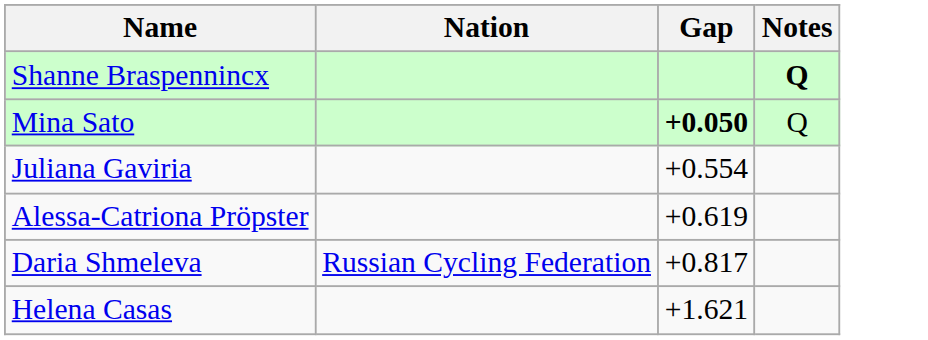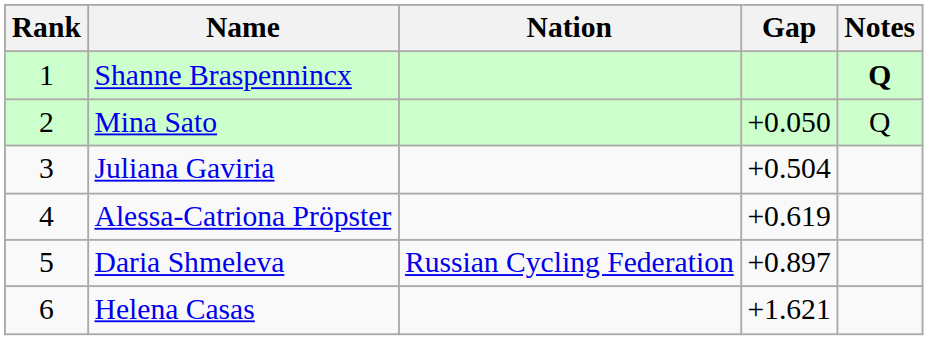 <table class="wikitable sortable" style="text-align:center">
 <tr>
+<th>Rank</th>
 <th>Name</th>
 <th>Nation</th>
 <th>Gap</th>
 <th>Notes</th>
 </tr>
 <tr bgcolor=ccffcc>
+<td>1</td>
 <td align=left><a href='#'>Shanne Braspennincx</a></td>
 <td align=left></td>
 <td></td>
 <td><strong>Q</strong></td>
 </tr>
 <tr bgcolor=ccffcc>
+<td>2</td>
 <td align=left><a href='#'>Mina Sato</a></td>
 <td align=left></td>
-<td><strong>+0.050</strong></td>
+<td>+0.050</td>
 <td>Q</td>
 </tr>
 <tr>
+<td>3</td>
 <td align=left><a href='#'>Juliana Gaviria</a></td>
 <td align=left></td>
-<td>+0.554</td>
+<td>+0.504</td>
 <td></td>
 </tr>
 <tr>
+<td>4</td>
 <td align=left><a href='#'>Alessa-Catriona Pröpster</a></td>
 <td align=left></td>
 <td>+0.619</td>
 <td></td>
 </tr>
 <tr>
+<td>5</td>
 <td align=left><a href='#'>Daria Shmeleva</a></td>
 <td align=left><a href='#'>Russian Cycling Federation</a></td>
-<td>+0.817</td>
+<td>+0.897</td>
 <td></td>
 </tr>
 <tr>
+<td>6</td>
 <td align=left><a href='#'>Helena Casas</a></td>
 <td align=left></td>
 <td>+1.621</td>
 <td></td>
 </tr>
 </table>
